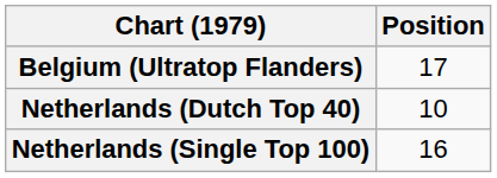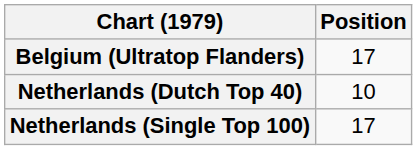 <table class="wikitable sortable plainrowheaders" style="text-align:center">
 <tr>
 <th scope="col">Chart (1979)</th>
 <th scope="col">Position</th>
 </tr>
 <tr>
 <th scope="row">Belgium (Ultratop Flanders)</th>
 <td>17</td>
 </tr>
 <tr>
 <th scope="row">Netherlands (Dutch Top 40)</th>
 <td>10</td>
 </tr>
 <tr>
 <th scope="row">Netherlands (Single Top 100)</th>
-<td>16</td>
+<td>17</td>
 </tr>
 </table>
